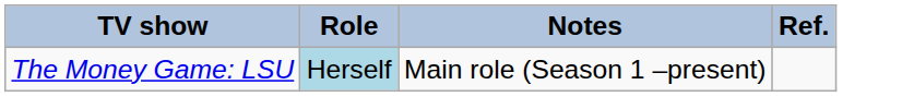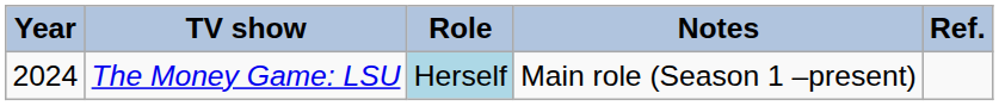 <table class="wikitable">
 <tr>
+<th style="background:#B0C4DE;">Year</th>
 <th style="background:#B0C4DE;">TV show</th>
 <th style="background:#B0C4DE;">Role</th>
 <th style="background:#B0C4DE;">Notes</th>
 <th style="background:#B0C4DE;">Ref.</th>
 </tr>
 <tr>
+<td>2024</td>
 <td><em><a href='#'>The Money Game: LSU</a></em></td>
 <td style="background: lightblue;">Herself</td>
 <td>Main role (Season 1 –present)</td>
 <td></td>
 </tr>
 </table>
